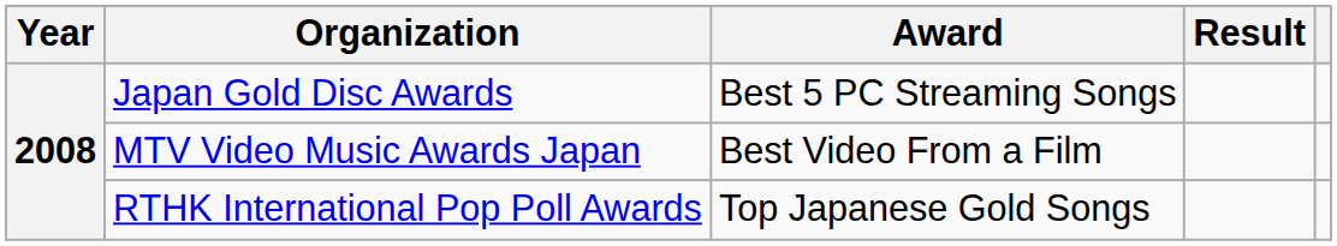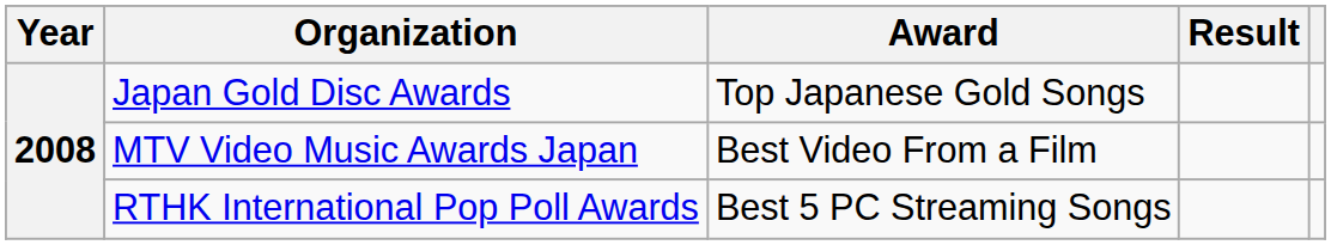 <table class="wikitable plainrowheaders">
 <tr>
 <th scope="col">Year</th>
 <th scope="col">Organization</th>
 <th scope="col">Award</th>
 <th scope="col">Result</th>
 <th></th>
 </tr>
 <tr>
 <th scope="row" rowspan="3">2008</th>
 <td><a href='#'>Japan Gold Disc Awards</a></td>
-<td>Best 5 PC Streaming Songs</td>
+<td>Top Japanese Gold Songs</td>
 <td></td>
 <td align="center"></td>
 </tr>
 <tr>
 <td><a href='#'>MTV Video Music Awards Japan</a></td>
 <td>Best Video From a Film</td>
 <td></td>
 <td align="center"></td>
 </tr>
 <tr>
 <td><a href='#'>RTHK International Pop Poll Awards</a></td>
-<td>Top Japanese Gold Songs</td>
+<td>Best 5 PC Streaming Songs</td>
 <td></td>
 <td></td>
 </tr>
 </table>
